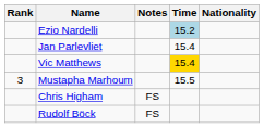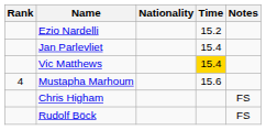 <table class="wikitable sortable" style="text-align:center">
 <tr>
 <th>Rank</th>
 <th>Name</th>
+<th>Nationality</th>
+<th>Time</th>
 <th>Notes</th>
-<th>Time</th>
-<th>Nationality</th>
 </tr>
 <tr>
 <td></td>
 <td align=left><a href='#'>Ezio Nardelli</a></td>
+<td align=left></td>
+<td>15.2</td>
 <td></td>
-<td style="background: lightblue;">15.2</td>
-<td align=left></td>
 </tr>
 <tr>
 <td></td>
 <td align=left><a href='#'>Jan Parlevliet</a></td>
+<td align=left></td>
+<td>15.4</td>
 <td></td>
-<td>15.4</td>
-<td align=left></td>
 </tr>
 <tr>
 <td></td>
 <td align=left><a href='#'>Vic Matthews</a></td>
+<td align=left></td>
+<td style="background: gold;">15.4</td>
 <td></td>
-<td style="background: gold;">15.4</td>
-<td align=left></td>
 </tr>
 <tr>
-<td>3</td>
+<td>4</td>
 <td align=left><a href='#'>Mustapha Marhoum</a></td>
+<td align=left></td>
+<td>15.6</td>
 <td></td>
-<td>15.5</td>
-<td align=left></td>
 </tr>
 <tr>
 <td></td>
 <td align=left><a href='#'>Chris Higham</a></td>
+<td align=left></td>
+<td></td>
 <td>FS</td>
-<td></td>
-<td align=left></td>
 </tr>
 <tr>
 <td></td>
 <td align=left><a href='#'>Rudolf Böck</a></td>
+<td align=left></td>
+<td></td>
 <td>FS</td>
-<td></td>
-<td align=left></td>
 </tr>
 </table>
